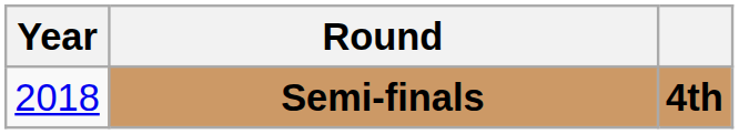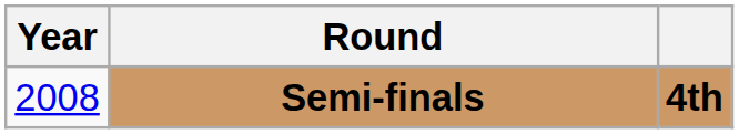 <table class="wikitable" style="text-align: center; font-size:90%">
 <tr>
 <th>Year</th>
 <th style="width:200px">Round</th>
 <th></th>
 </tr>
 <tr>
-<td><a href='#'>2018</a></td>
+<td><a href='#'>2008</a></td>
 <td bgcolor="cc9966"><strong>Semi-finals</strong></td>
 <td bgcolor="cc9966"><strong>4th</strong></td>
 </tr>
 </table>
